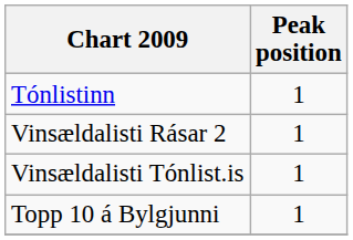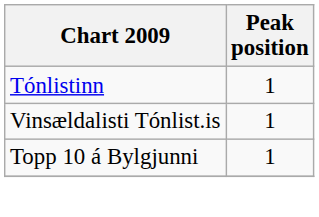 <table class="wikitable sortable">
 <tr>
 <th>Chart 2009</th>
 <th align="center">Peak<br>position</th>
 </tr>
 <tr>
 <td align="left"><a href='#'>Tónlistinn</a></td>
-<td align="center">1</td>
-</tr>
-<tr>
-<td align="left">Vinsældalisti Rásar 2</td>
 <td align="center">1</td>
 </tr>
 <tr>
 <td align="left">Vinsældalisti Tónlist.is</td>
 <td align="center">1</td>
 </tr>
 <tr>
 <td align="left">Topp 10 á Bylgjunni</td>
 <td align="center">1</td>
 </tr>
 <tr>
 </tr>
 </table>
